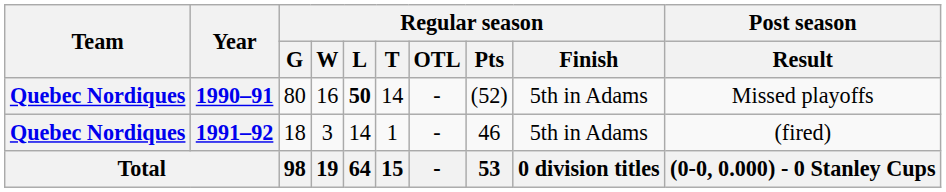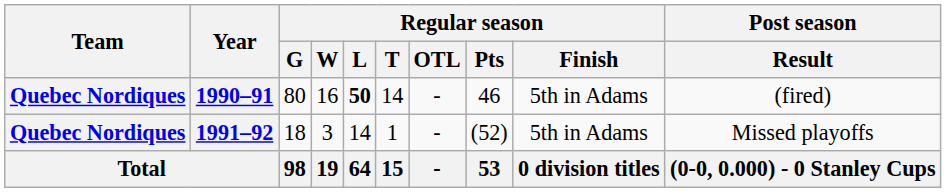 <table class="wikitable" style="font-size: 95%; text-align:center;">
 <tr>
 <th rowspan="2">Team</th>
 <th rowspan="2">Year</th>
 <th colspan="7">Regular season</th>
 <th colspan="1">Post season</th>
 </tr>
 <tr>
 <th>G</th>
 <th>W</th>
 <th>L</th>
 <th>T</th>
 <th>OTL</th>
 <th>Pts</th>
 <th>Finish</th>
 <th>Result</th>
 </tr>
 <tr>
 <th><a href='#'>Quebec Nordiques</a></th>
 <th><a href='#'>1990–91</a></th>
 <td>80</td>
 <td>16</td>
 <td><strong>50</strong></td>
 <td>14</td>
 <td>-</td>
-<td>(52)</td>
+<td>46</td>
 <td>5th in Adams</td>
-<td>Missed playoffs</td>
+<td>(fired)</td>
 </tr>
 <tr>
 <th><a href='#'>Quebec Nordiques</a></th>
 <th><a href='#'>1991–92</a></th>
 <td>18</td>
 <td>3</td>
 <td>14</td>
 <td>1</td>
 <td>-</td>
-<td>46</td>
+<td>(52)</td>
 <td>5th in Adams</td>
-<td>(fired)</td>
+<td>Missed playoffs</td>
 </tr>
 <tr>
 <th colspan="2">Total</th>
 <th>98</th>
 <th>19</th>
 <th>64</th>
 <th>15</th>
 <th>-</th>
 <th>53</th>
 <th>0 division titles</th>
 <th>(0-0, 0.000) - 0 Stanley Cups</th>
 </tr>
 </table>
